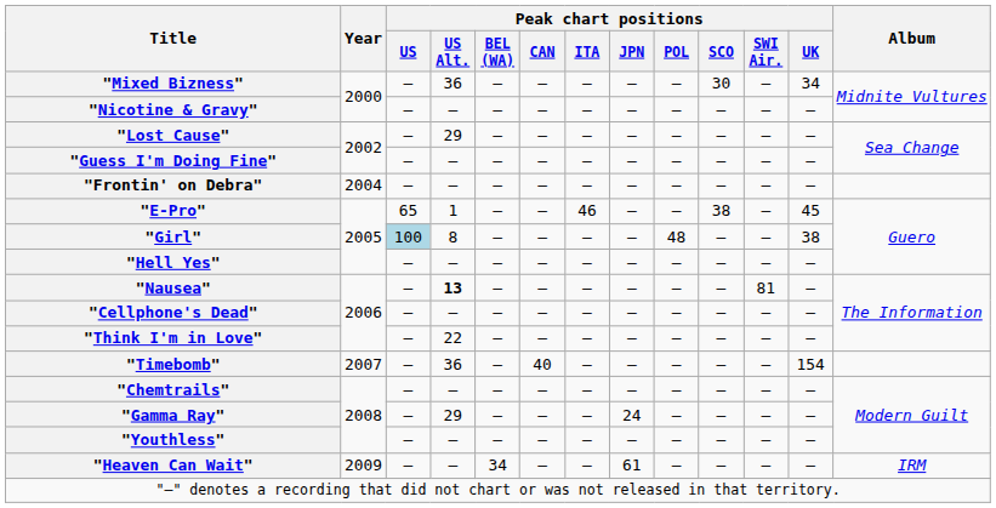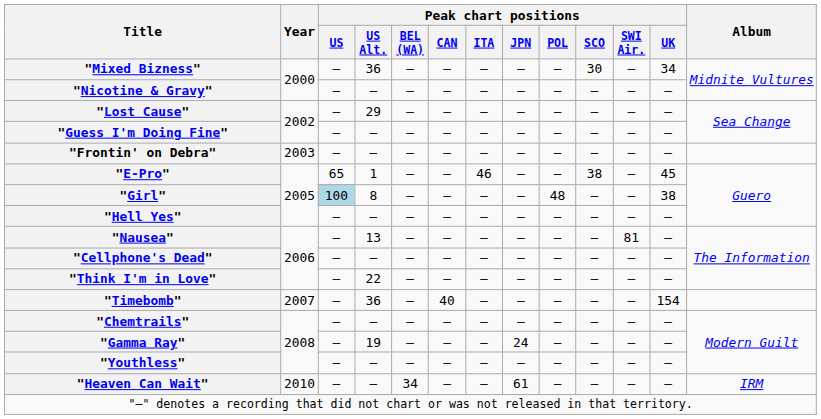 <table class="wikitable plainrowheaders" style="text-align:center">
 <tr>
 <th scope="col" rowspan="2" style="width:21em;">Title</th>
 <th scope="col" rowspan="2">Year</th>
 <th scope="col" colspan="10">Peak chart positions</th>
 <th scope="col" rowspan="2">Album</th>
 </tr>
 <tr>
 <th scope="col" style="width:2.7em;font-size:90%;"><a href='#'>US</a><br></th>
 <th scope="col" style="width:2.7em;font-size:90%;"><a href='#'>US<br>Alt.</a><br></th>
 <th scope="col" style="width:2.7em;font-size:90%;"><a href='#'>BEL<br>(WA)</a><br></th>
 <th scope="col" style="width:2.7em;font-size:90%;"><a href='#'>CAN</a><br></th>
 <th scope="col" style="width:2.7em;font-size:90%;"><a href='#'>ITA</a><br></th>
 <th scope="col" style="width:2.7em;font-size:90%;"><a href='#'>JPN</a><br></th>
 <th scope="col" style="width:2.7em;font-size:90%;"><a href='#'>POL</a><br></th>
 <th scope="col" style="width:2.7em;font-size:90%;"><a href='#'>SCO</a><br></th>
 <th scope="col" style="width:2.7em;font-size:90%;"><a href='#'>SWI<br>Air.</a><br></th>
 <th scope="col" style="width:2.7em;font-size:90%;"><a href='#'>UK</a><br></th>
 </tr>
 <tr>
 <th scope="row">"<a href='#'>Mixed Bizness</a>"</th>
 <td rowspan="2">2000</td>
 <td>—</td>
 <td>36</td>
 <td>—</td>
 <td>—</td>
 <td>—</td>
 <td>—</td>
 <td>—</td>
 <td>30</td>
 <td>—</td>
 <td>34</td>
 <td rowspan="2"><em><a href='#'>Midnite Vultures</a></em></td>
 </tr>
 <tr>
 <th scope="row">"<a href='#'>Nicotine & Gravy</a>"</th>
 <td>—</td>
 <td>—</td>
 <td>—</td>
 <td>—</td>
 <td>—</td>
 <td>—</td>
 <td>—</td>
 <td>—</td>
 <td>—</td>
 <td>—</td>
 </tr>
 <tr>
 <th scope="row">"<a href='#'>Lost Cause</a>"</th>
 <td rowspan="2">2002</td>
 <td>—</td>
 <td>29</td>
 <td>—</td>
 <td>—</td>
 <td>—</td>
 <td>—</td>
 <td>—</td>
 <td>—</td>
 <td>—</td>
 <td>—</td>
 <td rowspan="2"><em><a href='#'>Sea Change</a></em></td>
 </tr>
 <tr>
 <th scope="row">"<a href='#'>Guess I'm Doing Fine</a>"</th>
 <td>—</td>
 <td>—</td>
 <td>—</td>
 <td>—</td>
 <td>—</td>
 <td>—</td>
 <td>—</td>
 <td>—</td>
 <td>—</td>
 <td>—</td>
 </tr>
 <tr>
 <th scope="row">"Frontin' on Debra"<br></th>
-<td>2004</td>
+<td>2003</td>
 <td>—</td>
 <td>—</td>
 <td>—</td>
 <td>—</td>
 <td>—</td>
 <td>—</td>
 <td>—</td>
 <td>—</td>
 <td>—</td>
 <td>—</td>
 <td></td>
 </tr>
 <tr>
 <th scope="row">"<a href='#'>E-Pro</a>"</th>
 <td rowspan="3">2005</td>
 <td>65</td>
 <td>1</td>
 <td>—</td>
 <td>—</td>
 <td>46</td>
 <td>—</td>
 <td>—</td>
 <td>38</td>
 <td>—</td>
 <td>45</td>
 <td rowspan="3"><em><a href='#'>Guero</a></em></td>
 </tr>
 <tr>
 <th scope="row">"<a href='#'>Girl</a>"</th>
 <td style="background: lightblue;">100</td>
 <td>8</td>
 <td>—</td>
 <td>—</td>
 <td>—</td>
 <td>—</td>
 <td>48</td>
 <td>—</td>
 <td>—</td>
 <td>38</td>
 </tr>
 <tr>
 <th scope="row">"<a href='#'>Hell Yes</a>"</th>
 <td>—</td>
 <td>—</td>
 <td>—</td>
 <td>—</td>
 <td>—</td>
 <td>—</td>
 <td>—</td>
 <td>—</td>
 <td>—</td>
 <td>—</td>
 </tr>
 <tr>
 <th scope="row">"<a href='#'>Nausea</a>"</th>
 <td rowspan="3">2006</td>
 <td>—</td>
-<td><strong>13</strong></td>
+<td>13</td>
 <td>—</td>
 <td>—</td>
 <td>—</td>
 <td>—</td>
 <td>—</td>
 <td>—</td>
 <td>81</td>
 <td>—</td>
 <td rowspan="3"><em><a href='#'>The Information</a></em></td>
 </tr>
 <tr>
 <th scope="row">"<a href='#'>Cellphone's Dead</a>"</th>
 <td>—</td>
 <td>—</td>
 <td>—</td>
 <td>—</td>
 <td>—</td>
 <td>—</td>
 <td>—</td>
 <td>—</td>
 <td>—</td>
 <td>—</td>
 </tr>
 <tr>
 <th scope="row">"<a href='#'>Think I'm in Love</a>"</th>
 <td>—</td>
 <td>22</td>
 <td>—</td>
 <td>—</td>
 <td>—</td>
 <td>—</td>
 <td>—</td>
 <td>—</td>
 <td>—</td>
 <td>—</td>
 </tr>
 <tr>
 <th scope="row">"<a href='#'>Timebomb</a>"</th>
 <td>2007</td>
 <td>—</td>
 <td>36</td>
 <td>—</td>
 <td>40</td>
 <td>—</td>
 <td>—</td>
 <td>—</td>
 <td>—</td>
 <td>—</td>
 <td>154</td>
 <td></td>
 </tr>
 <tr>
 <th scope="row">"<a href='#'>Chemtrails</a>"</th>
 <td rowspan="3">2008</td>
 <td>—</td>
 <td>—</td>
 <td>—</td>
 <td>—</td>
 <td>—</td>
 <td>—</td>
 <td>—</td>
 <td>—</td>
 <td>—</td>
 <td>—</td>
 <td rowspan="3"><em><a href='#'>Modern Guilt</a></em></td>
 </tr>
 <tr>
 <th scope="row">"<a href='#'>Gamma Ray</a>"</th>
 <td>—</td>
-<td>29</td>
+<td>19</td>
 <td>—</td>
 <td>—</td>
 <td>—</td>
 <td>24</td>
 <td>—</td>
 <td>—</td>
 <td>—</td>
 <td>—</td>
 </tr>
 <tr>
 <th scope="row">"<a href='#'>Youthless</a>"</th>
 <td>—</td>
 <td>—</td>
 <td>—</td>
 <td>—</td>
 <td>—</td>
 <td>—</td>
 <td>—</td>
 <td>—</td>
 <td>—</td>
 <td>—</td>
 </tr>
 <tr>
 <th scope="row">"<a href='#'>Heaven Can Wait</a>"<br></th>
-<td>2009</td>
+<td>2010</td>
 <td>—</td>
 <td>—</td>
 <td>34</td>
 <td>—</td>
 <td>—</td>
 <td>61</td>
 <td>—</td>
 <td>—</td>
 <td>—</td>
 <td>—</td>
 <td><em><a href='#'>IRM</a></em></td>
 </tr>
 <tr>
 <td colspan="14" style="font-size:90%">"—" denotes a recording that did not chart or was not released in that territory.</td>
 </tr>
 </table>
